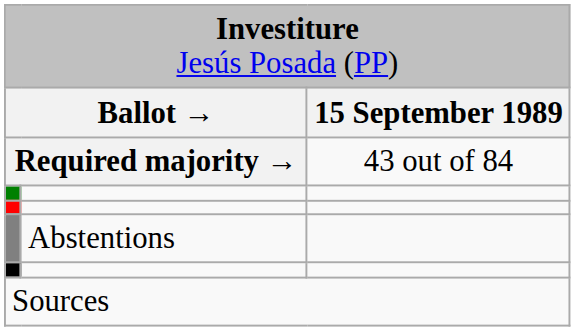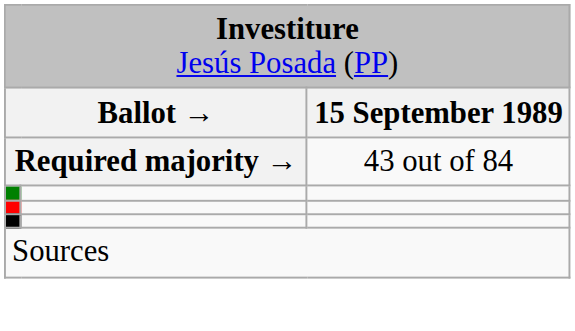 <table class="wikitable" style="text-align:center;">
 <tr>
 <td colspan="3" align="center" bgcolor="#C0C0C0"><strong>Investiture</strong><br><a href='#'>Jesús Posada</a> (<a href='#'>PP</a>)</td>
 </tr>
 <tr>
 <th colspan="2" width="150px">Ballot →</th>
 <th>15 September 1989</th>
 </tr>
 <tr>
 <th colspan="2">Required majority →</th>
 <td>43 out of 84 </td>
 </tr>
 <tr>
 <th width="1px" style="background:green;"></th>
 <td align="left"></td>
 <td></td>
 </tr>
 <tr>
 <th style="color:inherit;background:red;"></th>
 <td align="left"></td>
 <td></td>
 </tr>
 <tr>
-<th style="color:inherit;background:gray;"></th>
-<td align="left"><span>Abstentions</span></td>
-<td></td>
-</tr>
-<tr>
 <th style="color:inherit;background:black;"></th>
 <td align="left"></td>
 <td></td>
 </tr>
 <tr>
 <td align="left" colspan="3">Sources</td>
 </tr>
 </table>
